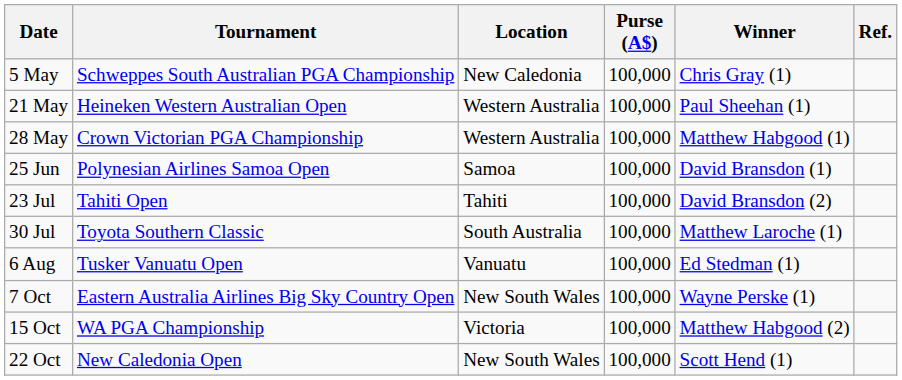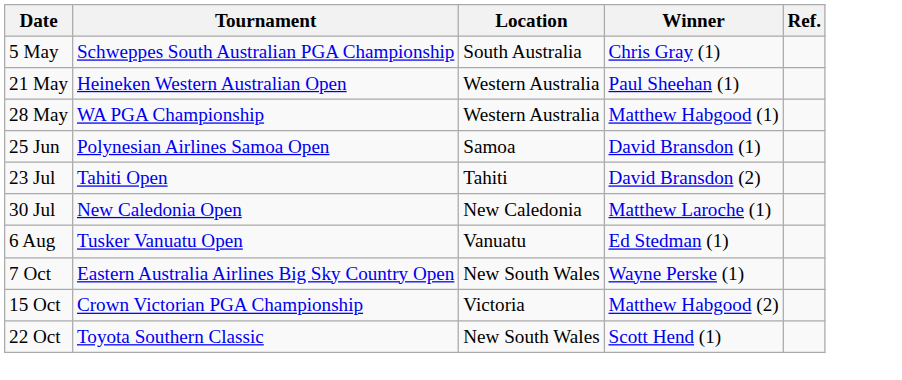 <table class="wikitable" style="font-size:95%">
 <tr>
 <th>Date</th>
 <th>Tournament</th>
 <th>Location</th>
-<th>Purse<br>(<a href='#'>A$</a>)</th>
 <th>Winner</th>
 <th>Ref.</th>
 </tr>
 <tr>
 <td>5 May</td>
 <td><a href='#'>Schweppes South Australian PGA Championship</a></td>
-<td>New Caledonia</td>
-<td align=right>100,000</td>
+<td>South Australia</td>
 <td> <a href='#'>Chris Gray</a> (1)</td>
 <td></td>
 </tr>
 <tr>
 <td>21 May</td>
 <td><a href='#'>Heineken Western Australian Open</a></td>
 <td>Western Australia</td>
-<td align=right>100,000</td>
 <td> <a href='#'>Paul Sheehan</a> (1)</td>
 <td></td>
 </tr>
 <tr>
 <td>28 May</td>
-<td><a href='#'>Crown Victorian PGA Championship</a></td>
+<td><a href='#'>WA PGA Championship</a></td>
 <td>Western Australia</td>
-<td align=right>100,000</td>
 <td> <a href='#'>Matthew Habgood</a> (1)</td>
 <td></td>
 </tr>
 <tr>
 <td>25 Jun</td>
 <td><a href='#'>Polynesian Airlines Samoa Open</a></td>
 <td>Samoa</td>
-<td align=right>100,000</td>
 <td> <a href='#'>David Bransdon</a> (1)</td>
 <td></td>
 </tr>
 <tr>
 <td>23 Jul</td>
 <td><a href='#'>Tahiti Open</a></td>
 <td>Tahiti</td>
-<td align=right>100,000</td>
 <td> <a href='#'>David Bransdon</a> (2)</td>
 <td></td>
 </tr>
 <tr>
 <td>30 Jul</td>
-<td><a href='#'>Toyota Southern Classic</a></td>
-<td>South Australia</td>
-<td align=right>100,000</td>
+<td><a href='#'>New Caledonia Open</a></td>
+<td>New Caledonia</td>
 <td> <a href='#'>Matthew Laroche</a> (1)</td>
 <td></td>
 </tr>
 <tr>
 <td>6 Aug</td>
 <td><a href='#'>Tusker Vanuatu Open</a></td>
 <td>Vanuatu</td>
-<td align=right>100,000</td>
 <td> <a href='#'>Ed Stedman</a> (1)</td>
 <td></td>
 </tr>
 <tr>
 <td>7 Oct</td>
 <td><a href='#'>Eastern Australia Airlines Big Sky Country Open</a></td>
 <td>New South Wales</td>
-<td align=right>100,000</td>
 <td> <a href='#'>Wayne Perske</a> (1)</td>
 <td></td>
 </tr>
 <tr>
 <td>15 Oct</td>
-<td><a href='#'>WA PGA Championship</a></td>
+<td><a href='#'>Crown Victorian PGA Championship</a></td>
 <td>Victoria</td>
-<td align=right>100,000</td>
 <td> <a href='#'>Matthew Habgood</a> (2)</td>
 <td></td>
 </tr>
 <tr>
 <td>22 Oct</td>
-<td><a href='#'>New Caledonia Open</a></td>
+<td><a href='#'>Toyota Southern Classic</a></td>
 <td>New South Wales</td>
-<td align=right>100,000</td>
 <td> <a href='#'>Scott Hend</a> (1)</td>
 <td></td>
 </tr>
 </table>
